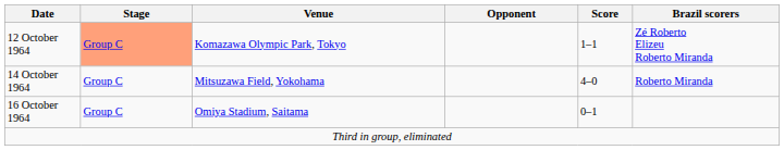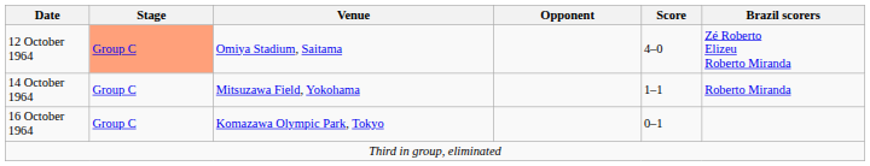 <table class="wikitable">
 <tr>
 <th width=100px>Date</th>
 <th width=150px>Stage</th>
 <th width=350px>Venue</th>
 <th width=180px>Opponent</th>
 <th width=70px>Score</th>
 <th width=200px>Brazil scorers</th>
 </tr>
 <tr>
 <td>12 October 1964</td>
 <td style="background: lightsalmon;"><a href='#'>Group C</a></td>
-<td><a href='#'>Komazawa Olympic Park</a>, <a href='#'>Tokyo</a></td>
+<td><a href='#'>Omiya Stadium</a>, <a href='#'>Saitama</a></td>
 <td></td>
-<td>1–1</td>
+<td>4–0</td>
 <td><a href='#'>Zé Roberto</a>  <br> <a href='#'>Elizeu</a>  <br> <a href='#'>Roberto Miranda</a> </td>
 </tr>
 <tr>
 <td>14 October 1964</td>
 <td><a href='#'>Group C</a></td>
 <td><a href='#'>Mitsuzawa Field</a>, <a href='#'>Yokohama</a></td>
 <td></td>
-<td>4–0</td>
+<td>1–1</td>
 <td><a href='#'>Roberto Miranda</a> </td>
 </tr>
 <tr>
 <td>16 October 1964</td>
 <td><a href='#'>Group C</a></td>
-<td><a href='#'>Omiya Stadium</a>, <a href='#'>Saitama</a></td>
+<td><a href='#'>Komazawa Olympic Park</a>, <a href='#'>Tokyo</a></td>
 <td></td>
 <td>0–1</td>
 <td></td>
 </tr>
 <tr>
 <td colspan="6" style="text-align:center;"><em>Third in group, eliminated</em></td>
 </tr>
 </table>
